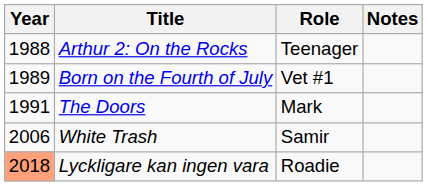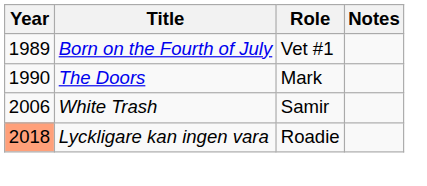 <table class="wikitable sortable">
 <tr>
 <th>Year</th>
 <th>Title</th>
 <th>Role</th>
 <th>Notes</th>
 </tr>
 <tr>
-<td>1988</td>
-<td><em><a href='#'>Arthur 2: On the Rocks</a></em></td>
-<td>Teenager</td>
-<td></td>
-</tr>
-<tr>
 <td>1989</td>
 <td><a href='#'><em>Born on the Fourth of July</em></a></td>
 <td>Vet #1</td>
 <td></td>
 </tr>
 <tr>
-<td>1991</td>
+<td>1990</td>
 <td><a href='#'><em>The Doors</em></a></td>
 <td>Mark</td>
 <td></td>
 </tr>
 <tr>
 <td>2006</td>
 <td><em>White Trash</em></td>
 <td>Samir</td>
 <td></td>
 </tr>
 <tr>
 <td style="background: lightsalmon;">2018</td>
 <td><em>Lyckligare kan ingen vara</em></td>
 <td>Roadie</td>
 <td></td>
 </tr>
 </table>
